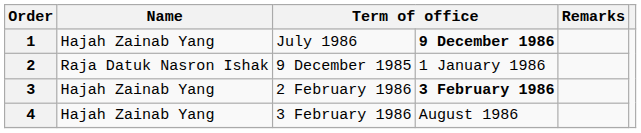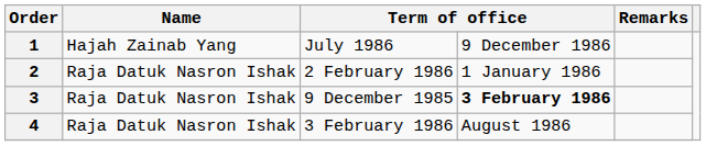 <table class="wikitable">
 <tr>
 <th>Order</th>
 <th>Name</th>
 <th colspan="2">Term of office</th>
 <th>Remarks</th>
 <th></th>
 </tr>
 <tr>
 <th>1</th>
 <td>Hajah Zainab Yang</td>
 <td>July 1986</td>
-<td><strong>9 December 1986</strong></td>
+<td>9 December 1986</td>
 <td></td>
 </tr>
 <tr>
 <th>2</th>
 <td>Raja Datuk Nasron Ishak</td>
-<td>9 December 1985</td>
+<td>2 February 1986</td>
 <td>1 January 1986</td>
 <td></td>
 </tr>
 <tr>
 <th>3</th>
-<td>Hajah Zainab Yang</td>
-<td>2 February 1986</td>
+<td>Raja Datuk Nasron Ishak</td>
+<td>9 December 1985</td>
 <td><strong>3 February 1986</strong></td>
 <td></td>
 </tr>
 <tr>
 <th>4</th>
-<td>Hajah Zainab Yang</td>
+<td>Raja Datuk Nasron Ishak</td>
 <td>3 February 1986</td>
 <td>August 1986</td>
 <td></td>
 </tr>
 <tr>
 </tr>
 </table>
